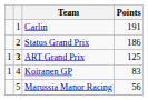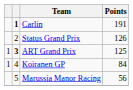 <table class="wikitable" style="font-size: 85%;">
 <tr>
 <th></th>
 <th></th>
 <th>Team</th>
 <th>Points</th>
 </tr>
 <tr>
 <td align="left"></td>
-<td align="center">1</td>
+<td align="center"><strong>1</strong></td>
 <td> <a href='#'>Carlin</a></td>
 <td align="right">191</td>
 </tr>
 <tr>
 <td align="left"></td>
 <td align="center">2</td>
 <td> <a href='#'>Status Grand Prix</a></td>
-<td align="right">186</td>
+<td align="right">126</td>
 </tr>
 <tr>
 <td align="left"> 1</td>
 <td align="center"><strong>3</strong></td>
 <td> <a href='#'>ART Grand Prix</a></td>
 <td align="right">125</td>
 </tr>
 <tr>
 <td align="left"> 1</td>
 <td align="center">4</td>
 <td> <a href='#'>Koiranen GP</a></td>
-<td align="right">83</td>
+<td align="right">84</td>
 </tr>
 <tr>
 <td align="left"></td>
 <td align="center">5</td>
 <td> <a href='#'>Marussia Manor Racing</a></td>
 <td align="right">56</td>
 </tr>
 <tr>
 </tr>
 </table>
